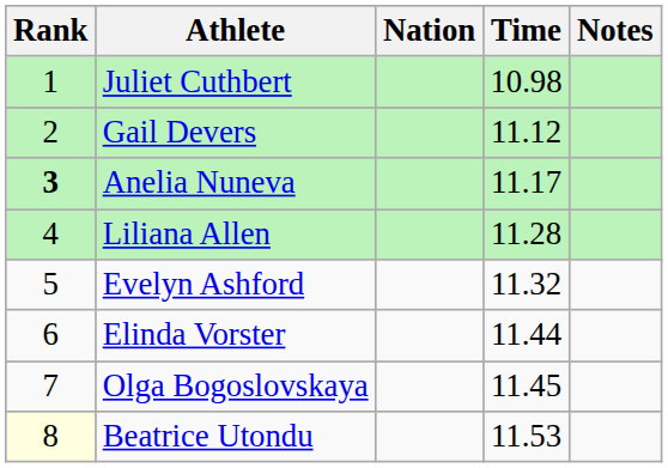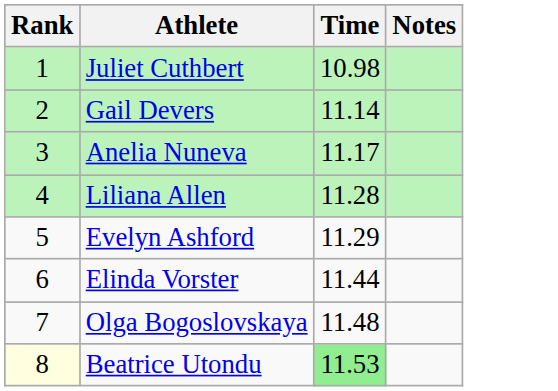 <table class="wikitable sortable" style="text-align:center">
 <tr>
 <th>Rank</th>
 <th>Athlete</th>
-<th>Nation</th>
 <th>Time</th>
 <th>Notes</th>
 </tr>
 <tr style="background:#bbf3bb;">
 <td>1</td>
 <td align=left><a href='#'>Juliet Cuthbert</a></td>
-<td align=left></td>
 <td>10.98</td>
 <td></td>
 </tr>
 <tr style="background:#bbf3bb;">
 <td>2</td>
 <td align=left><a href='#'>Gail Devers</a></td>
-<td align=left></td>
-<td>11.12</td>
+<td>11.14</td>
 <td></td>
 </tr>
 <tr style="background:#bbf3bb;">
-<td><strong>3</strong></td>
+<td>3</td>
 <td align=left><a href='#'>Anelia Nuneva</a></td>
-<td align=left></td>
 <td>11.17</td>
 <td></td>
 </tr>
 <tr style="background:#bbf3bb;">
 <td>4</td>
 <td align=left><a href='#'>Liliana Allen</a></td>
-<td align=left></td>
 <td>11.28</td>
 <td></td>
 </tr>
 <tr>
 <td>5</td>
 <td align=left><a href='#'>Evelyn Ashford</a></td>
-<td align=left></td>
-<td>11.32</td>
+<td>11.29</td>
 <td></td>
 </tr>
 <tr>
 <td>6</td>
 <td align=left><a href='#'>Elinda Vorster</a></td>
-<td align=left></td>
 <td>11.44</td>
 <td></td>
 </tr>
 <tr>
 <td>7</td>
 <td align=left><a href='#'>Olga Bogoslovskaya</a></td>
-<td align=left></td>
-<td>11.45</td>
+<td>11.48</td>
 <td></td>
 </tr>
 <tr>
 <td style="background: lightyellow;">8</td>
 <td align=left><a href='#'>Beatrice Utondu</a></td>
-<td align=left></td>
-<td>11.53</td>
+<td style="background: lightgreen;">11.53</td>
 <td></td>
 </tr>
 </table>
